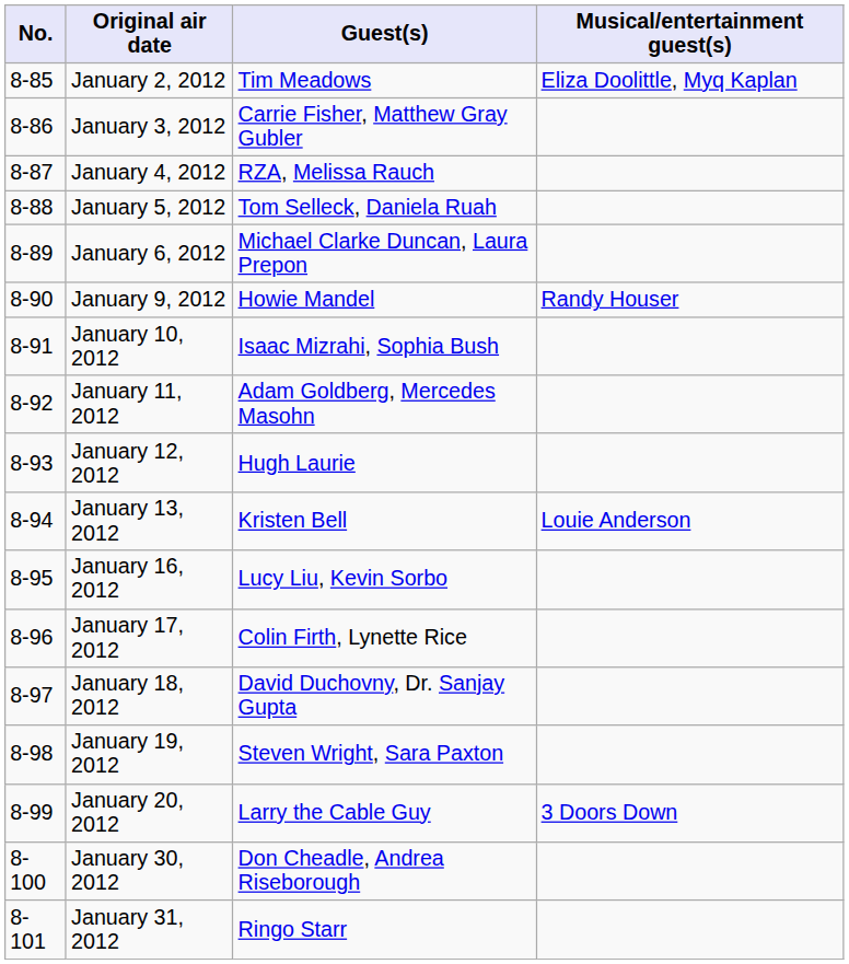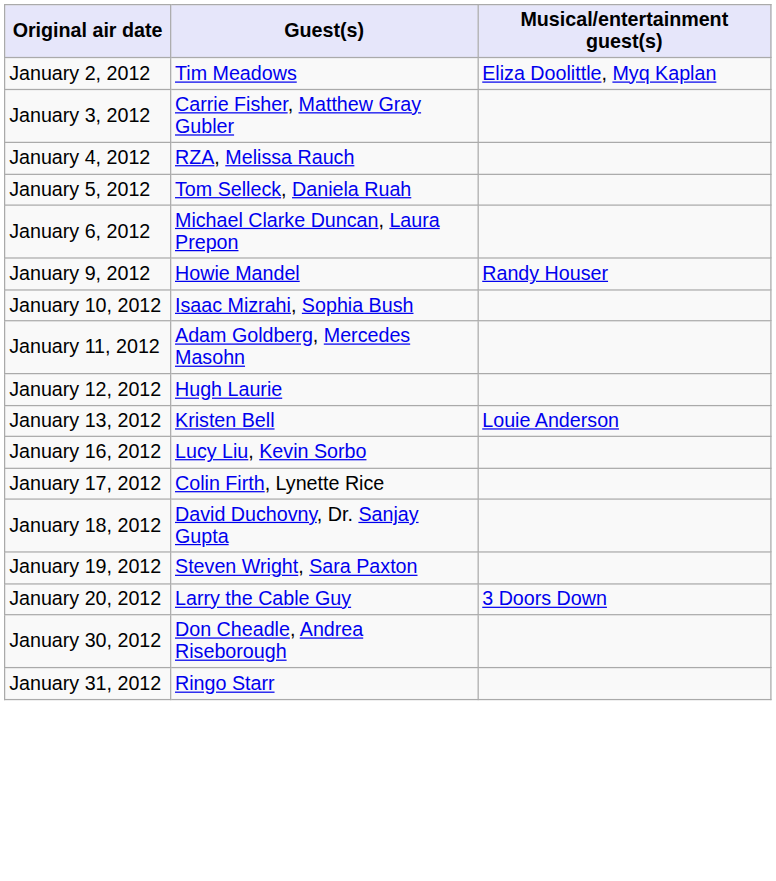 <table class="wikitable plainrowheaders" style="width:100%;">
 <tr>
-<th style="width:50px; background:lavender;">No.</th>
 <th style="width:175px; background:lavender;">Original air date</th>
 <th style="width:350px; background:lavender;">Guest(s)</th>
 <th style="width:275px; background:lavender;">Musical/entertainment guest(s)</th>
 </tr>
 <tr>
-<td>8-85</td>
 <td>January 2, 2012</td>
 <td><a href='#'>Tim Meadows</a></td>
 <td><a href='#'>Eliza Doolittle</a>, <a href='#'>Myq Kaplan</a></td>
 </tr>
 <tr>
-<td>8-86</td>
 <td>January 3, 2012</td>
 <td><a href='#'>Carrie Fisher</a>, <a href='#'>Matthew Gray Gubler</a></td>
 <td></td>
 </tr>
 <tr>
-<td>8-87</td>
 <td>January 4, 2012</td>
 <td><a href='#'>RZA</a>, <a href='#'>Melissa Rauch</a></td>
 <td></td>
 </tr>
 <tr>
-<td>8-88</td>
 <td>January 5, 2012</td>
 <td><a href='#'>Tom Selleck</a>, <a href='#'>Daniela Ruah</a></td>
 <td></td>
 </tr>
 <tr>
-<td>8-89</td>
 <td>January 6, 2012</td>
 <td><a href='#'>Michael Clarke Duncan</a>, <a href='#'>Laura Prepon</a></td>
 <td></td>
 </tr>
 <tr>
-<td>8-90</td>
 <td>January 9, 2012</td>
 <td><a href='#'>Howie Mandel</a></td>
 <td><a href='#'>Randy Houser</a></td>
 </tr>
 <tr>
-<td>8-91</td>
 <td>January 10, 2012</td>
 <td><a href='#'>Isaac Mizrahi</a>, <a href='#'>Sophia Bush</a></td>
 <td></td>
 </tr>
 <tr>
-<td>8-92</td>
 <td>January 11, 2012</td>
 <td><a href='#'>Adam Goldberg</a>, <a href='#'>Mercedes Masohn</a></td>
 <td></td>
 </tr>
 <tr>
-<td>8-93</td>
 <td>January 12, 2012</td>
 <td><a href='#'>Hugh Laurie</a></td>
 <td></td>
 </tr>
 <tr>
-<td>8-94</td>
 <td>January 13, 2012</td>
 <td><a href='#'>Kristen Bell</a></td>
 <td><a href='#'>Louie Anderson</a></td>
 </tr>
 <tr>
-<td>8-95</td>
 <td>January 16, 2012</td>
 <td><a href='#'>Lucy Liu</a>, <a href='#'>Kevin Sorbo</a></td>
 <td></td>
 </tr>
 <tr>
-<td>8-96</td>
 <td>January 17, 2012</td>
 <td><a href='#'>Colin Firth</a>, Lynette Rice</td>
 <td></td>
 </tr>
 <tr>
-<td>8-97</td>
 <td>January 18, 2012</td>
 <td><a href='#'>David Duchovny</a>, Dr. <a href='#'>Sanjay Gupta</a></td>
 <td></td>
 </tr>
 <tr>
-<td>8-98</td>
 <td>January 19, 2012</td>
 <td><a href='#'>Steven Wright</a>, <a href='#'>Sara Paxton</a></td>
 <td></td>
 </tr>
 <tr>
-<td>8-99</td>
 <td>January 20, 2012</td>
 <td><a href='#'>Larry the Cable Guy</a></td>
 <td><a href='#'>3 Doors Down</a></td>
 </tr>
 <tr>
-<td>8-100</td>
 <td>January 30, 2012</td>
 <td><a href='#'>Don Cheadle</a>, <a href='#'>Andrea Riseborough</a></td>
 <td></td>
 </tr>
 <tr>
-<td>8-101</td>
 <td>January 31, 2012</td>
 <td><a href='#'>Ringo Starr</a></td>
 <td></td>
 </tr>
 </table>
